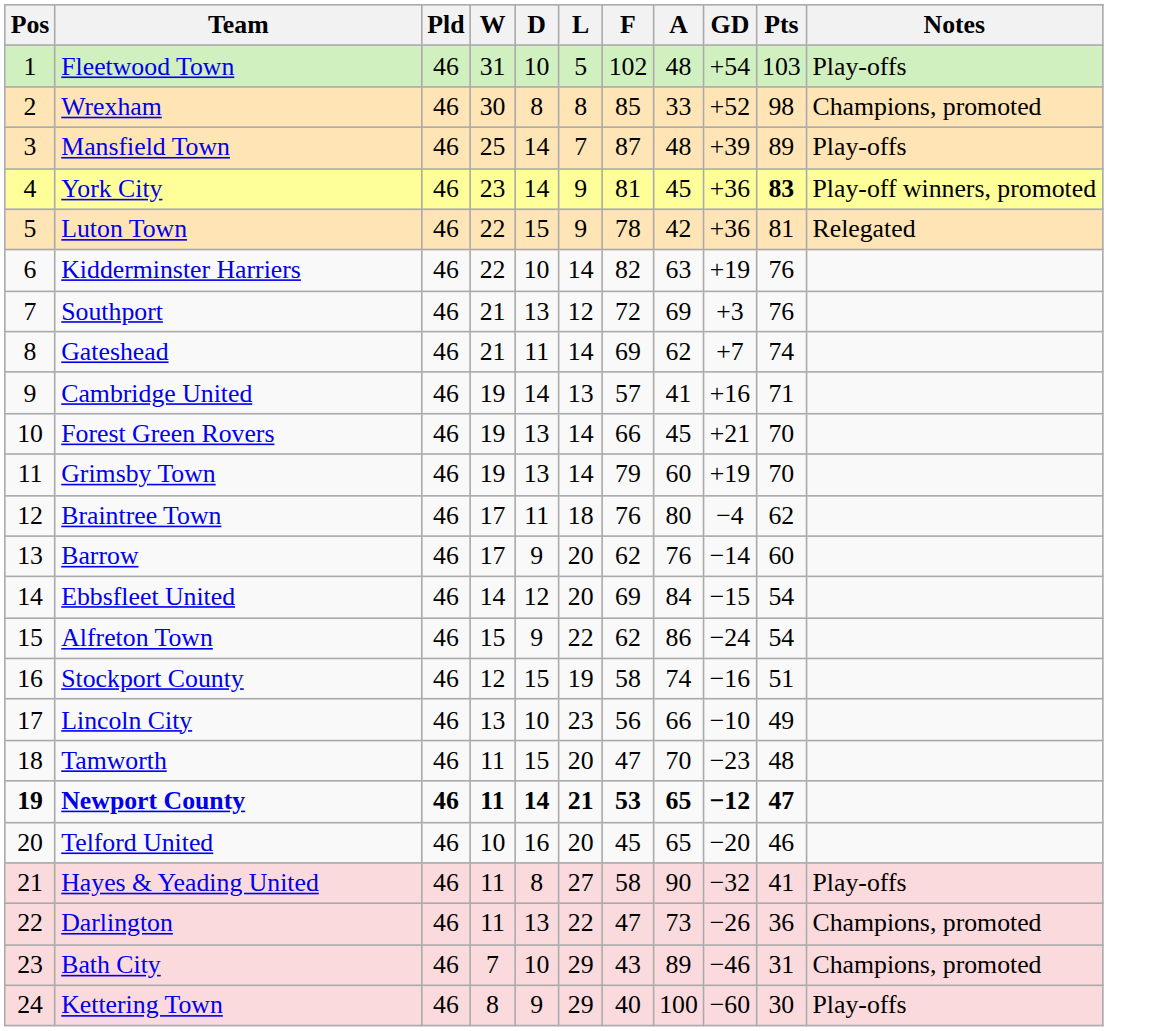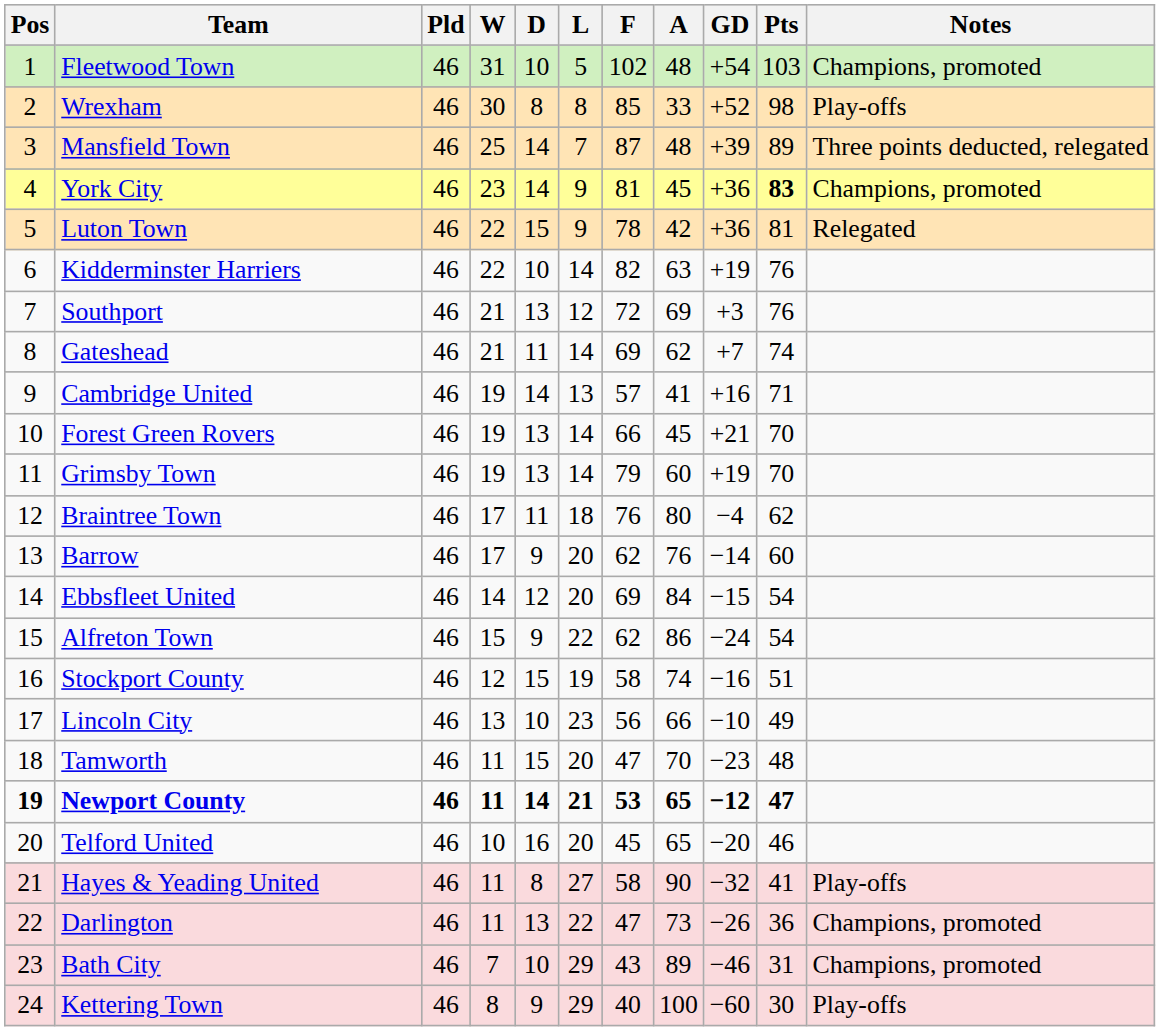 <table class="wikitable" style="text-align:center">
 <tr>
 <th width=20>Pos</th>
 <th width=220>Team</th>
 <th width=20>Pld</th>
 <th width=20>W</th>
 <th width=20>D</th>
 <th width=20>L</th>
 <th width=20>F</th>
 <th width=20>A</th>
 <th width=20>GD</th>
 <th width=20>Pts</th>
 <th>Notes</th>
 </tr>
 <tr ! style="background:#d0f0c0;">
 <td>1</td>
 <td align="left"><a href='#'>Fleetwood Town</a></td>
 <td>46</td>
 <td>31</td>
 <td>10</td>
 <td>5</td>
 <td>102</td>
 <td>48</td>
 <td>+54</td>
 <td>103</td>
-<td align="left">Play-offs</td>
+<td align="left">Champions, promoted</td>
 </tr>
 <tr ! style="background:#FFE4B5;">
 <td>2</td>
 <td align="left"><a href='#'>Wrexham</a></td>
 <td>46</td>
 <td>30</td>
 <td>8</td>
 <td>8</td>
 <td>85</td>
 <td>33</td>
 <td>+52</td>
 <td>98</td>
-<td align="left">Champions, promoted</td>
+<td align="left">Play-offs</td>
 </tr>
 <tr ! style="background:#FFE4B5;">
 <td>3</td>
 <td align="left"><a href='#'>Mansfield Town</a></td>
 <td>46</td>
 <td>25</td>
 <td>14</td>
 <td>7</td>
 <td>87</td>
 <td>48</td>
 <td>+39</td>
 <td>89</td>
-<td align="left">Play-offs</td>
+<td align="left">Three points deducted, relegated</td>
 </tr>
 <tr ! style="background:#FFFF99;">
 <td>4</td>
 <td align="left"><a href='#'>York City</a></td>
 <td>46</td>
 <td>23</td>
 <td>14</td>
 <td>9</td>
 <td>81</td>
 <td>45</td>
 <td>+36</td>
 <td><strong>83</strong></td>
-<td align="left">Play-off winners, promoted</td>
+<td align="left">Champions, promoted</td>
 </tr>
 <tr ! style="background:#FFE4B5;">
 <td>5</td>
 <td align="left"><a href='#'>Luton Town</a></td>
 <td>46</td>
 <td>22</td>
 <td>15</td>
 <td>9</td>
 <td>78</td>
 <td>42</td>
 <td>+36</td>
 <td>81</td>
 <td align="left">Relegated</td>
 </tr>
 <tr>
 <td>6</td>
 <td align="left"><a href='#'>Kidderminster Harriers</a></td>
 <td>46</td>
 <td>22</td>
 <td>10</td>
 <td>14</td>
 <td>82</td>
 <td>63</td>
 <td>+19</td>
 <td>76</td>
 <td></td>
 </tr>
 <tr>
 <td>7</td>
 <td align="left"><a href='#'>Southport</a></td>
 <td>46</td>
 <td>21</td>
 <td>13</td>
 <td>12</td>
 <td>72</td>
 <td>69</td>
 <td>+3</td>
 <td>76</td>
 <td></td>
 </tr>
 <tr>
 <td>8</td>
 <td align="left"><a href='#'>Gateshead</a></td>
 <td>46</td>
 <td>21</td>
 <td>11</td>
 <td>14</td>
 <td>69</td>
 <td>62</td>
 <td>+7</td>
 <td>74</td>
 <td></td>
 </tr>
 <tr>
 <td>9</td>
 <td align="left"><a href='#'>Cambridge United</a></td>
 <td>46</td>
 <td>19</td>
 <td>14</td>
 <td>13</td>
 <td>57</td>
 <td>41</td>
 <td>+16</td>
 <td>71</td>
 <td></td>
 </tr>
 <tr>
 <td>10</td>
 <td align="left"><a href='#'>Forest Green Rovers</a></td>
 <td>46</td>
 <td>19</td>
 <td>13</td>
 <td>14</td>
 <td>66</td>
 <td>45</td>
 <td>+21</td>
 <td>70</td>
 <td></td>
 </tr>
 <tr>
 <td>11</td>
 <td align="left"><a href='#'>Grimsby Town</a></td>
 <td>46</td>
 <td>19</td>
 <td>13</td>
 <td>14</td>
 <td>79</td>
 <td>60</td>
 <td>+19</td>
 <td>70</td>
 <td></td>
 </tr>
 <tr>
 <td>12</td>
 <td align="left"><a href='#'>Braintree Town</a></td>
 <td>46</td>
 <td>17</td>
 <td>11</td>
 <td>18</td>
 <td>76</td>
 <td>80</td>
 <td>−4</td>
 <td>62</td>
 <td></td>
 </tr>
 <tr>
 <td>13</td>
 <td align="left"><a href='#'>Barrow</a></td>
 <td>46</td>
 <td>17</td>
 <td>9</td>
 <td>20</td>
 <td>62</td>
 <td>76</td>
 <td>−14</td>
 <td>60</td>
 <td></td>
 </tr>
 <tr>
 <td>14</td>
 <td align="left"><a href='#'>Ebbsfleet United</a></td>
 <td>46</td>
 <td>14</td>
 <td>12</td>
 <td>20</td>
 <td>69</td>
 <td>84</td>
 <td>−15</td>
 <td>54</td>
 <td></td>
 </tr>
 <tr>
 <td>15</td>
 <td align="left"><a href='#'>Alfreton Town</a></td>
 <td>46</td>
 <td>15</td>
 <td>9</td>
 <td>22</td>
 <td>62</td>
 <td>86</td>
 <td>−24</td>
 <td>54</td>
 <td></td>
 </tr>
 <tr>
 <td>16</td>
 <td align="left"><a href='#'>Stockport County</a></td>
 <td>46</td>
 <td>12</td>
 <td>15</td>
 <td>19</td>
 <td>58</td>
 <td>74</td>
 <td>−16</td>
 <td>51</td>
 <td></td>
 </tr>
 <tr>
 <td>17</td>
 <td align="left"><a href='#'>Lincoln City</a></td>
 <td>46</td>
 <td>13</td>
 <td>10</td>
 <td>23</td>
 <td>56</td>
 <td>66</td>
 <td>−10</td>
 <td>49</td>
 <td></td>
 </tr>
 <tr>
 <td>18</td>
 <td align="left"><a href='#'>Tamworth</a></td>
 <td>46</td>
 <td>11</td>
 <td>15</td>
 <td>20</td>
 <td>47</td>
 <td>70</td>
 <td>−23</td>
 <td>48</td>
 <td></td>
 </tr>
 <tr>
 <td><strong>19</strong></td>
 <td align="left"><strong><a href='#'>Newport County</a></strong></td>
 <td><strong>46</strong></td>
 <td><strong>11</strong></td>
 <td><strong>14</strong></td>
 <td><strong>21</strong></td>
 <td><strong>53</strong></td>
 <td><strong>65</strong></td>
 <td><strong>−12</strong></td>
 <td><strong>47</strong></td>
 <td></td>
 </tr>
 <tr>
 <td>20</td>
 <td align="left"><a href='#'>Telford United</a></td>
 <td>46</td>
 <td>10</td>
 <td>16</td>
 <td>20</td>
 <td>45</td>
 <td>65</td>
 <td>−20</td>
 <td>46</td>
 <td></td>
 </tr>
 <tr ! style="background:#FADADD;">
 <td>21</td>
 <td align="left"><a href='#'>Hayes & Yeading United</a></td>
 <td>46</td>
 <td>11</td>
 <td>8</td>
 <td>27</td>
 <td>58</td>
 <td>90</td>
 <td>−32</td>
 <td>41</td>
 <td align="left">Play-offs</td>
 </tr>
 <tr ! style="background:#FADADD;">
 <td>22</td>
 <td align="left"><a href='#'>Darlington</a></td>
 <td>46</td>
 <td>11</td>
 <td>13</td>
 <td>22</td>
 <td>47</td>
 <td>73</td>
 <td>−26</td>
 <td>36</td>
 <td align="left">Champions, promoted</td>
 </tr>
 <tr ! style="background:#FADADD;">
 <td>23</td>
 <td align="left"><a href='#'>Bath City</a></td>
 <td>46</td>
 <td>7</td>
 <td>10</td>
 <td>29</td>
 <td>43</td>
 <td>89</td>
 <td>−46</td>
 <td>31</td>
 <td align="left">Champions, promoted</td>
 </tr>
 <tr ! style="background:#FADADD;">
 <td>24</td>
 <td align="left"><a href='#'>Kettering Town</a></td>
 <td>46</td>
 <td>8</td>
 <td>9</td>
 <td>29</td>
 <td>40</td>
 <td>100</td>
 <td>−60</td>
 <td>30</td>
 <td align="left">Play-offs</td>
 </tr>
 </table>
